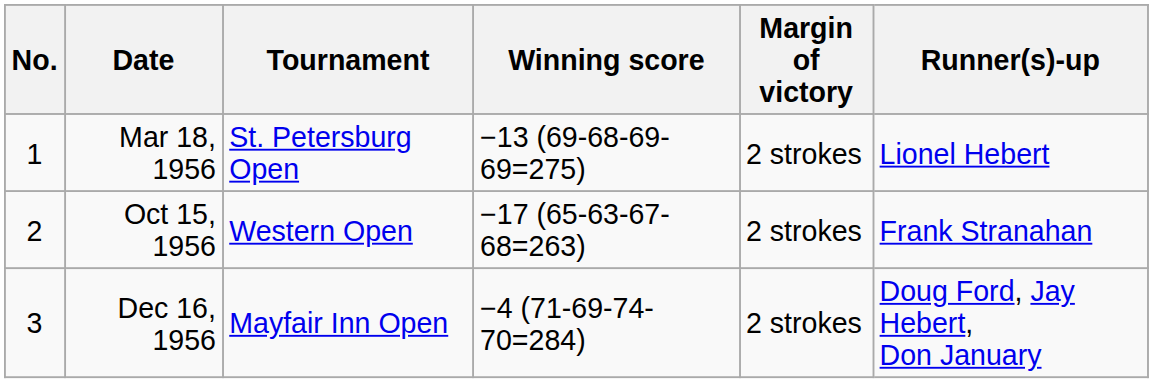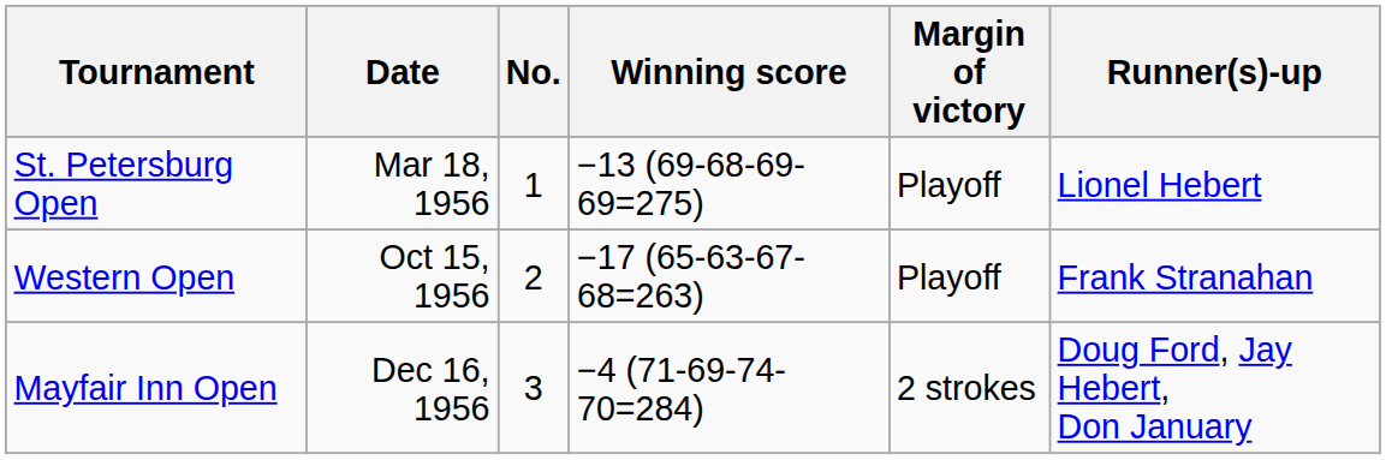 <table class="wikitable" style="font-size:95%;">
 <tr>
+<th>Tournament</th>
+<th>Date</th>
 <th>No.</th>
-<th>Date</th>
-<th>Tournament</th>
 <th>Winning score</th>
 <th>Margin of<br>victory</th>
 <th>Runner(s)-up</th>
 </tr>
 <tr>
+<td><a href='#'>St. Petersburg Open</a></td>
+<td align=right>Mar 18, 1956</td>
 <td align=center>1</td>
-<td align=right>Mar 18, 1956</td>
-<td><a href='#'>St. Petersburg Open</a></td>
 <td>−13 (69-68-69-69=275)</td>
-<td>2 strokes</td>
+<td>Playoff</td>
 <td> <a href='#'>Lionel Hebert</a></td>
 </tr>
 <tr>
+<td><a href='#'>Western Open</a></td>
+<td align=right>Oct 15, 1956</td>
 <td align=center>2</td>
-<td align=right>Oct 15, 1956</td>
-<td><a href='#'>Western Open</a></td>
 <td>−17 (65-63-67-68=263)</td>
-<td>2 strokes</td>
+<td>Playoff</td>
 <td> <a href='#'>Frank Stranahan</a></td>
 </tr>
 <tr>
+<td><a href='#'>Mayfair Inn Open</a></td>
+<td align=right>Dec 16, 1956</td>
 <td align=center>3</td>
-<td align=right>Dec 16, 1956</td>
-<td><a href='#'>Mayfair Inn Open</a></td>
 <td>−4 (71-69-74-70=284)</td>
 <td>2 strokes</td>
 <td> <a href='#'>Doug Ford</a>,  <a href='#'>Jay Hebert</a>,<br> <a href='#'>Don January</a></td>
 </tr>
 </table>
